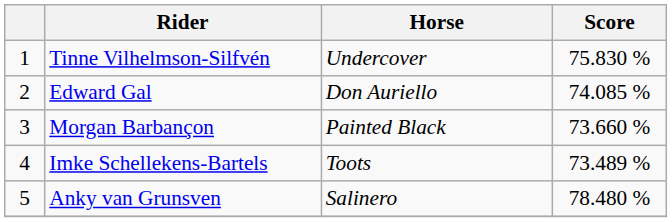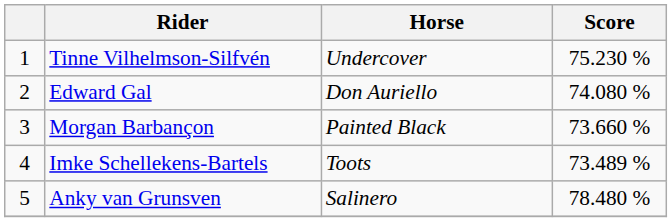 <table class="wikitable" style="font-size: 90%">
 <tr>
 <th width=20></th>
 <th width=180>Rider</th>
 <th width=150>Horse</th>
 <th width=70>Score</th>
 </tr>
 <tr>
 <td align=center>1</td>
 <td> <a href='#'>Tinne Vilhelmson-Silfvén</a></td>
 <td><em>Undercover</em></td>
-<td align=center>75.830 %</td>
+<td align=center>75.230 %</td>
 </tr>
 <tr>
 <td align=center>2</td>
 <td> <a href='#'>Edward Gal</a></td>
 <td><em>Don Auriello</em></td>
-<td align=center>74.085 %</td>
+<td align=center>74.080 %</td>
 </tr>
 <tr>
 <td align=center>3</td>
 <td> <a href='#'>Morgan Barbançon</a></td>
 <td><em>Painted Black</em></td>
 <td align=center>73.660 %</td>
 </tr>
 <tr>
 <td align=center>4</td>
 <td> <a href='#'>Imke Schellekens-Bartels</a></td>
 <td><em>Toots</em></td>
 <td align=center>73.489 %</td>
 </tr>
 <tr>
 <td align=center>5</td>
 <td> <a href='#'>Anky van Grunsven</a></td>
 <td><em>Salinero</em></td>
 <td align=center>78.480 %</td>
 </tr>
 <tr>
 </tr>
 </table>
